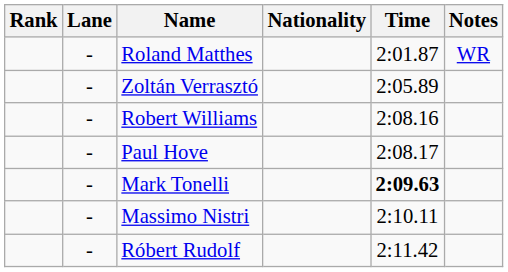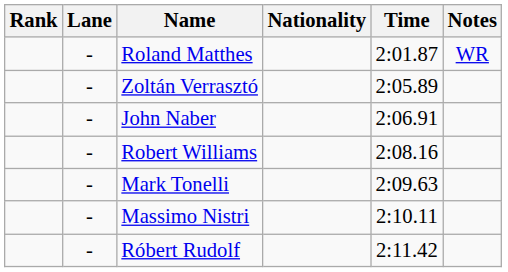 <table class="wikitable sortable" style="text-align:center">
 <tr>
 <th>Rank</th>
 <th>Lane</th>
 <th>Name</th>
 <th>Nationality</th>
 <th>Time</th>
 <th>Notes</th>
 </tr>
 <tr>
 <td></td>
 <td>-</td>
 <td align=left><a href='#'>Roland Matthes</a></td>
 <td align=left></td>
 <td>2:01.87</td>
 <td><a href='#'>WR</a></td>
 </tr>
 <tr>
 <td></td>
 <td>-</td>
 <td align=left><a href='#'>Zoltán Verrasztó</a></td>
 <td align=left></td>
 <td>2:05.89</td>
 <td></td>
 </tr>
 <tr>
 <td></td>
 <td>-</td>
+<td align=left><a href='#'>John Naber</a></td>
+<td align=left></td>
+<td>2:06.91</td>
+<td></td>
+</tr>
+<tr>
+<td></td>
+<td>-</td>
 <td align=left><a href='#'>Robert Williams</a></td>
 <td align=left></td>
 <td>2:08.16</td>
 <td></td>
 </tr>
 <tr>
 <td></td>
 <td>-</td>
-<td align=left><a href='#'>Paul Hove</a></td>
-<td align=left></td>
-<td>2:08.17</td>
-<td></td>
-</tr>
-<tr>
-<td></td>
-<td>-</td>
 <td align=left><a href='#'>Mark Tonelli</a></td>
 <td align=left></td>
-<td><strong>2:09.63</strong></td>
+<td>2:09.63</td>
 <td></td>
 </tr>
 <tr>
 <td></td>
 <td>-</td>
 <td align=left><a href='#'>Massimo Nistri</a></td>
 <td align=left></td>
 <td>2:10.11</td>
 <td></td>
 </tr>
 <tr>
 <td></td>
 <td>-</td>
 <td align=left><a href='#'>Róbert Rudolf</a></td>
 <td align=left></td>
 <td>2:11.42</td>
 <td></td>
 </tr>
 </table>
